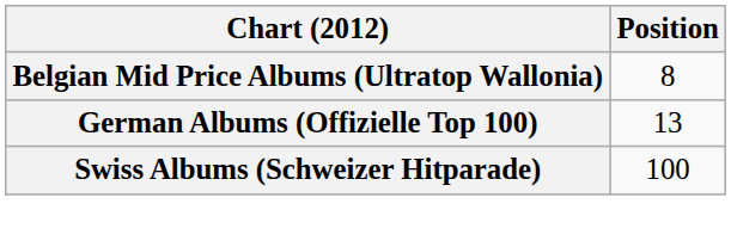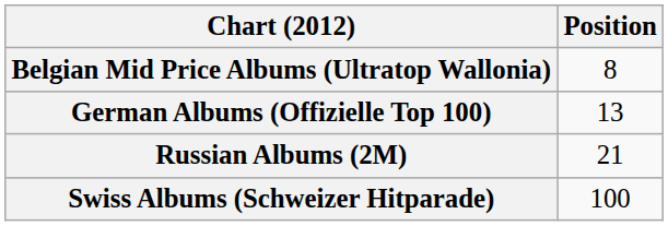 <table class="wikitable sortable plainrowheaders" style="text-align:center">
 <tr>
 <th scope="col">Chart (2012)</th>
 <th scope="col">Position</th>
 </tr>
 <tr>
 <th scope="row">Belgian Mid Price Albums  (Ultratop Wallonia)</th>
 <td>8</td>
 </tr>
 <tr>
 <th scope="row">German Albums (Offizielle Top 100)</th>
 <td>13</td>
 </tr>
 <tr>
+<th scope="row">Russian Albums (2M)</th>
+<td>21</td>
+</tr>
+<tr>
 <th scope="row">Swiss Albums (Schweizer Hitparade)</th>
 <td>100</td>
 </tr>
 </table>
